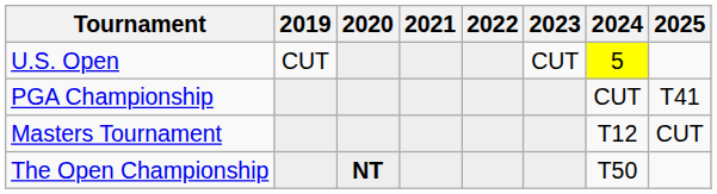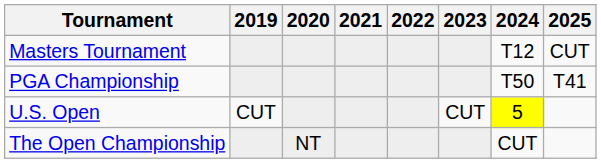 <table class="wikitable" style="font-size:95%;text-align:center;">
 <tr>
 <th>Tournament</th>
 <th>2019</th>
 <th>2020</th>
 <th>2021</th>
 <th>2022</th>
 <th>2023</th>
 <th>2024</th>
 <th>2025</th>
 </tr>
 <tr>
+<td align=left><a href='#'>Masters Tournament</a></td>
+<td style="background:#eeeeee;"></td>
+<td style="background:#eeeeee;"></td>
+<td style="background:#eeeeee;"></td>
+<td style="background:#eeeeee;"></td>
+<td style="background:#eeeeee;"></td>
+<td>T12</td>
+<td>CUT</td>
+</tr>
+<tr>
+<td align=left><a href='#'>PGA Championship</a></td>
+<td style="background:#eeeeee;"></td>
+<td style="background:#eeeeee;"></td>
+<td style="background:#eeeeee;"></td>
+<td style="background:#eeeeee;"></td>
+<td style="background:#eeeeee;"></td>
+<td>T50</td>
+<td>T41</td>
+</tr>
+<tr>
 <td align=left><a href='#'>U.S. Open</a></td>
 <td>CUT</td>
 <td style="background:#eeeeee;"></td>
 <td style="background:#eeeeee;"></td>
 <td style="background:#eeeeee;"></td>
 <td>CUT</td>
 <td style="background:yellow;">5</td>
 <td></td>
 </tr>
 <tr>
-<td align=left><a href='#'>PGA Championship</a></td>
+<td align=left><a href='#'>The Open Championship</a></td>
 <td style="background:#eeeeee;"></td>
-<td style="background:#eeeeee;"></td>
+<td style="background:#eeeeee;">NT</td>
 <td style="background:#eeeeee;"></td>
 <td style="background:#eeeeee;"></td>
 <td style="background:#eeeeee;"></td>
 <td>CUT</td>
-<td>T41</td>
-</tr>
-<tr>
-<td align=left><a href='#'>Masters Tournament</a></td>
-<td style="background:#eeeeee;"></td>
-<td style="background:#eeeeee;"></td>
-<td style="background:#eeeeee;"></td>
-<td style="background:#eeeeee;"></td>
-<td style="background:#eeeeee;"></td>
-<td>T12</td>
-<td>CUT</td>
-</tr>
-<tr>
-<td align=left><a href='#'>The Open Championship</a></td>
-<td style="background:#eeeeee;"></td>
-<td style="background:#eeeeee;"><strong>NT</strong></td>
-<td style="background:#eeeeee;"></td>
-<td style="background:#eeeeee;"></td>
-<td style="background:#eeeeee;"></td>
-<td>T50</td>
 <td></td>
 </tr>
 </table>
